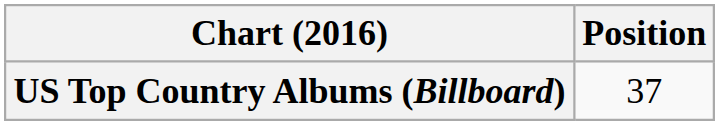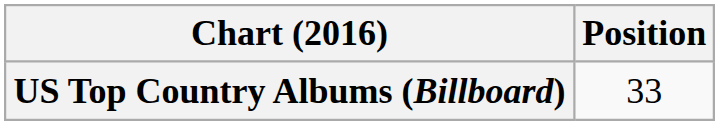 <table class="wikitable plainrowheaders" style="text-align:center">
 <tr>
 <th scope="col">Chart (2016)</th>
 <th scope="col">Position</th>
 </tr>
 <tr>
 <th scope="row">US Top Country Albums (<em>Billboard</em>)</th>
-<td>37</td>
+<td>33</td>
 </tr>
 </table>
